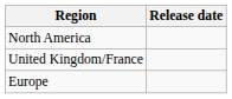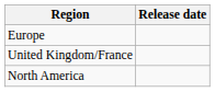 <table class="wikitable">
 <tr>
 <th>Region</th>
 <th>Release date</th>
 </tr>
 <tr>
-<td>North America</td>
+<td>Europe</td>
 <td></td>
 </tr>
 <tr>
 <td>United Kingdom/France</td>
 <td></td>
 </tr>
 <tr>
-<td>Europe</td>
+<td>North America</td>
 <td></td>
 </tr>
 </table>
